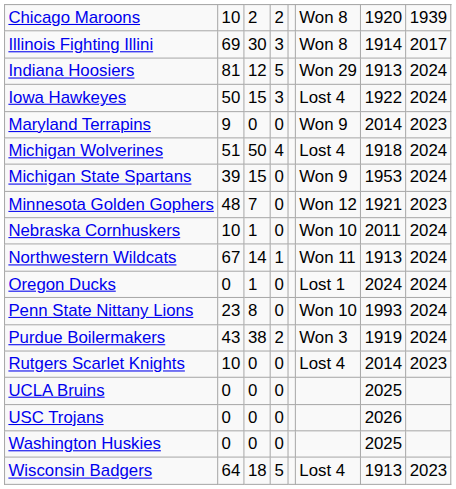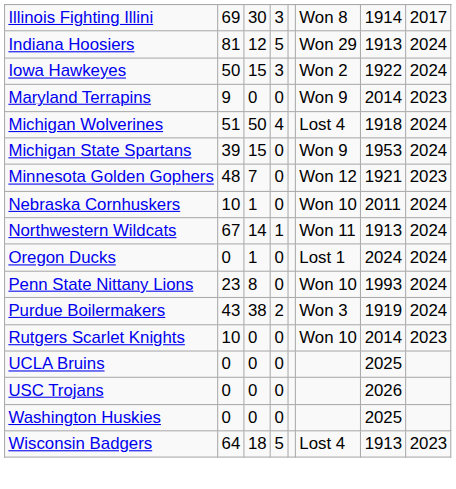 <table class="wikitable">
 <tr>
-</tr>
-<tr>
-<td><a href='#'>Chicago Maroons</a></td>
-<td>10</td>
-<td>2</td>
-<td>2</td>
-<td></td>
-<td>Won 8</td>
-<td>1920</td>
-<td>1939</td>
 </tr>
 <tr>
 <td><a href='#'>Illinois Fighting Illini</a></td>
 <td>69</td>
 <td>30</td>
 <td>3</td>
 <td></td>
 <td>Won 8</td>
 <td>1914</td>
 <td>2017</td>
 </tr>
 <tr>
 <td><a href='#'>Indiana Hoosiers</a></td>
 <td>81</td>
 <td>12</td>
 <td>5</td>
 <td></td>
 <td>Won 29</td>
 <td>1913</td>
 <td>2024</td>
 </tr>
 <tr>
 <td><a href='#'>Iowa Hawkeyes</a></td>
 <td>50</td>
 <td>15</td>
 <td>3</td>
 <td></td>
-<td>Lost 4</td>
+<td>Won 2</td>
 <td>1922</td>
 <td>2024</td>
 </tr>
 <tr>
 <td><a href='#'>Maryland Terrapins</a></td>
 <td>9</td>
 <td>0</td>
 <td>0</td>
 <td></td>
 <td>Won 9</td>
 <td>2014</td>
 <td>2023</td>
 </tr>
 <tr>
 <td><a href='#'>Michigan Wolverines</a></td>
 <td>51</td>
 <td>50</td>
 <td>4</td>
 <td></td>
 <td>Lost 4</td>
 <td>1918</td>
 <td>2024</td>
 </tr>
 <tr>
 <td><a href='#'>Michigan State Spartans</a></td>
 <td>39</td>
 <td>15</td>
 <td>0</td>
 <td></td>
 <td>Won 9</td>
 <td>1953</td>
 <td>2024</td>
 </tr>
 <tr>
 <td><a href='#'>Minnesota Golden Gophers</a></td>
 <td>48</td>
 <td>7</td>
 <td>0</td>
 <td></td>
 <td>Won 12</td>
 <td>1921</td>
 <td>2023</td>
 </tr>
 <tr>
 <td><a href='#'>Nebraska Cornhuskers</a></td>
 <td>10</td>
 <td>1</td>
 <td>0</td>
 <td></td>
 <td>Won 10</td>
 <td>2011</td>
 <td>2024</td>
 </tr>
 <tr>
 <td><a href='#'>Northwestern Wildcats</a></td>
 <td>67</td>
 <td>14</td>
 <td>1</td>
 <td></td>
 <td>Won 11</td>
 <td>1913</td>
 <td>2024</td>
 </tr>
 <tr>
 <td><a href='#'>Oregon Ducks</a></td>
 <td>0</td>
 <td>1</td>
 <td>0</td>
 <td></td>
 <td>Lost 1</td>
 <td>2024</td>
 <td>2024</td>
 </tr>
 <tr>
 <td><a href='#'>Penn State Nittany Lions</a></td>
 <td>23</td>
 <td>8</td>
 <td>0</td>
 <td></td>
 <td>Won 10</td>
 <td>1993</td>
 <td>2024</td>
 </tr>
 <tr>
 <td><a href='#'>Purdue Boilermakers</a></td>
 <td>43</td>
 <td>38</td>
 <td>2</td>
 <td></td>
 <td>Won 3</td>
 <td>1919</td>
 <td>2024</td>
 </tr>
 <tr>
 <td><a href='#'>Rutgers Scarlet Knights</a></td>
 <td>10</td>
 <td>0</td>
 <td>0</td>
 <td></td>
-<td>Lost 4</td>
+<td>Won 10</td>
 <td>2014</td>
 <td>2023</td>
 </tr>
 <tr>
 <td><a href='#'>UCLA Bruins</a></td>
 <td>0</td>
 <td>0</td>
 <td>0</td>
 <td></td>
 <td></td>
 <td>2025</td>
 <td></td>
 </tr>
 <tr>
 <td><a href='#'>USC Trojans</a></td>
 <td>0</td>
 <td>0</td>
 <td>0</td>
 <td></td>
 <td></td>
 <td>2026</td>
 <td></td>
 </tr>
 <tr>
 <td><a href='#'>Washington Huskies</a></td>
 <td>0</td>
 <td>0</td>
 <td>0</td>
 <td></td>
 <td></td>
 <td>2025</td>
 <td></td>
 </tr>
 <tr>
 <td><a href='#'>Wisconsin Badgers</a></td>
 <td>64</td>
 <td>18</td>
 <td>5</td>
 <td></td>
 <td>Lost 4</td>
 <td>1913</td>
 <td>2023</td>
 </tr>
 </table>
